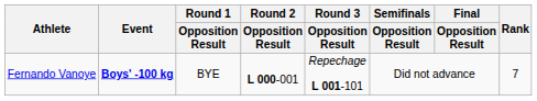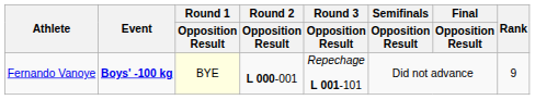 <table class="wikitable" border="1" style="font-size:90%">
 <tr>
 <th rowspan=2>Athlete</th>
 <th rowspan=2>Event</th>
 <th>Round 1</th>
 <th>Round 2</th>
 <th>Round 3</th>
 <th>Semifinals</th>
 <th>Final</th>
 <th rowspan=2>Rank</th>
 </tr>
 <tr>
 <th>Opposition<br>Result</th>
 <th>Opposition<br>Result</th>
 <th>Opposition<br>Result</th>
 <th>Opposition<br>Result</th>
 <th>Opposition<br>Result</th>
 </tr>
 <tr>
 <td><a href='#'>Fernando Vanoye</a></td>
 <td><strong><a href='#'>Boys' -100 kg</a></strong></td>
-<td align=center>BYE</td>
+<td align=center style="background: lightyellow;">BYE</td>
 <td align=center> <br> <strong>L</strong> <strong>000</strong>-001</td>
 <td align=center><em>Repechage</em><br> <br> <strong>L</strong> <strong>001</strong>-101</td>
 <td align=center colspan=2>Did not advance</td>
-<td align=center>7</td>
+<td align=center>9</td>
 </tr>
 </table>
